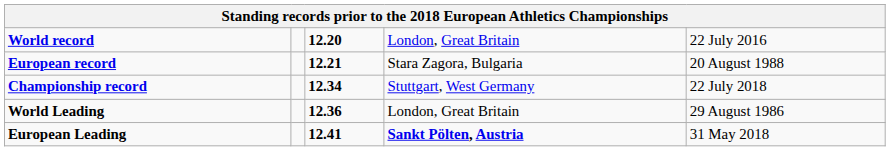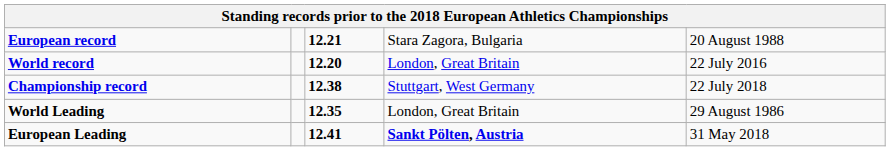 <table class="wikitable" width=75%>
 <tr>
 <th colspan="5">Standing records prior to the 2018 European Athletics Championships</th>
+</tr>
+<tr>
+<td><strong><a href='#'>European record</a></strong></td>
+<td></td>
+<td><strong>12.21</strong></td>
+<td>Stara Zagora, Bulgaria</td>
+<td>20 August 1988</td>
 </tr>
 <tr>
 <td><strong><a href='#'>World record</a></strong></td>
 <td></td>
 <td><strong>12.20</strong></td>
 <td><a href='#'>London</a>, <a href='#'>Great Britain</a></td>
 <td>22 July 2016</td>
 </tr>
 <tr>
-<td><strong><a href='#'>European record</a></strong></td>
-<td></td>
-<td><strong>12.21</strong></td>
-<td>Stara Zagora, Bulgaria</td>
-<td>20 August 1988</td>
-</tr>
-<tr>
 <td><strong><a href='#'>Championship record</a></strong></td>
 <td></td>
-<td><strong>12.34</strong></td>
+<td><strong>12.38</strong></td>
 <td><a href='#'>Stuttgart</a>, <a href='#'>West Germany</a></td>
 <td>22 July 2018</td>
 </tr>
 <tr>
 <td><strong>World Leading</strong></td>
 <td></td>
-<td><strong>12.36 </strong></td>
+<td><strong>12.35 </strong></td>
 <td>London, Great Britain</td>
 <td>29 August 1986</td>
 </tr>
 <tr>
 <td><strong>European Leading</strong></td>
 <td></td>
 <td><strong>12.41</strong></td>
 <td><strong><a href='#'>Sankt Pölten</a>, <a href='#'>Austria</a></strong></td>
 <td>31 May 2018</td>
 </tr>
 </table>
